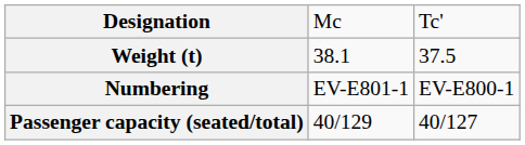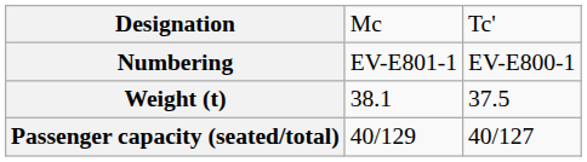 <table class="wikitable">
 <tr>
 <th>Designation</th>
 <td>Mc</td>
 <td>Tc'</td>
 </tr>
 <tr>
+<th>Numbering</th>
+<td>EV-E801-1</td>
+<td>EV-E800-1</td>
+</tr>
+<tr>
 <th>Weight (t)</th>
 <td>38.1</td>
 <td>37.5</td>
-</tr>
-<tr>
-<th>Numbering</th>
-<td>EV-E801-1</td>
-<td>EV-E800-1</td>
 </tr>
 <tr>
 <th>Passenger capacity (seated/total)</th>
 <td>40/129</td>
 <td>40/127</td>
 </tr>
 </table>
